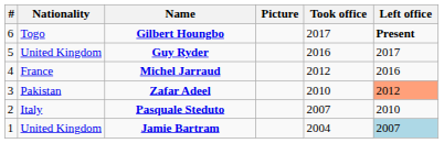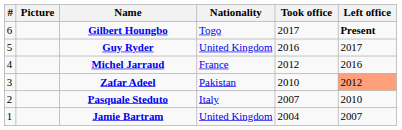 <table class="wikitable">
 <tr>
 <th>#</th>
+<th>Picture</th>
+<th width=35%>Name<br><small></small></th>
 <th width=20%>Nationality</th>
-<th width=35%>Name<br><small></small></th>
-<th>Picture</th>
 <th>Took office</th>
 <th>Left office</th>
 </tr>
 <tr>
 <td>6</td>
+<td></td>
+<td align="center"><strong><a href='#'>Gilbert Houngbo</a></strong><br></td>
 <td><a href='#'>Togo</a></td>
-<td align="center"><strong><a href='#'>Gilbert Houngbo</a></strong><br></td>
-<td></td>
 <td>2017</td>
 <td><strong>Present</strong></td>
 </tr>
 <tr>
 <td>5</td>
+<td></td>
+<td align="center"><strong><a href='#'>Guy Ryder</a></strong><br></td>
 <td><a href='#'>United Kingdom</a></td>
-<td align="center"><strong><a href='#'>Guy Ryder</a></strong><br></td>
-<td></td>
 <td>2016</td>
 <td>2017</td>
 </tr>
 <tr>
 <td>4</td>
+<td></td>
+<td align="center"><strong><a href='#'>Michel Jarraud</a></strong><br></td>
 <td><a href='#'>France</a></td>
-<td align="center"><strong><a href='#'>Michel Jarraud</a></strong><br></td>
-<td></td>
 <td>2012</td>
 <td>2016</td>
 </tr>
 <tr>
 <td>3</td>
+<td></td>
+<td align=center><strong><a href='#'>Zafar Adeel</a></strong><br></td>
 <td><a href='#'>Pakistan</a></td>
-<td align=center><strong><a href='#'>Zafar Adeel</a></strong><br></td>
-<td></td>
 <td>2010</td>
 <td style="background: lightsalmon;">2012</td>
 </tr>
 <tr>
 <td>2</td>
+<td></td>
+<td align=center><strong><a href='#'>Pasquale Steduto</a></strong><br></td>
 <td><a href='#'>Italy</a></td>
-<td align=center><strong><a href='#'>Pasquale Steduto</a></strong><br></td>
-<td></td>
 <td>2007</td>
 <td>2010</td>
 </tr>
 <tr>
 <td>1</td>
+<td></td>
+<td align=center><strong><a href='#'>Jamie Bartram</a></strong><br></td>
 <td><a href='#'>United Kingdom</a></td>
-<td align=center><strong><a href='#'>Jamie Bartram</a></strong><br></td>
-<td></td>
 <td>2004</td>
-<td style="background: lightblue;">2007</td>
+<td>2007</td>
 </tr>
 </table>
